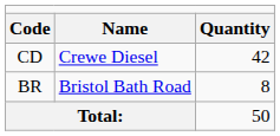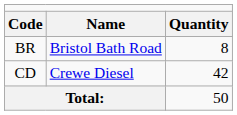 <table class="wikitable floatright">
 <tr>
 <td colspan=3></td>
 </tr>
 <tr>
 <th>Code</th>
 <th>Name</th>
 <th>Quantity</th>
 </tr>
 <tr>
+<td style="text-align:center">BR</td>
+<td><a href='#'>Bristol Bath Road</a></td>
+<td style="text-align:right">8</td>
+</tr>
+<tr>
 <td style="text-align:center">CD</td>
 <td><a href='#'>Crewe Diesel</a></td>
 <td style="text-align:right">42</td>
-</tr>
-<tr>
-<td style="text-align:center">BR</td>
-<td><a href='#'>Bristol Bath Road</a></td>
-<td style="text-align:right">8</td>
 </tr>
 <tr>
 <th colspan=2 scope=row>Total:</th>
 <td style="text-align:right">50</td>
 </tr>
 </table>
